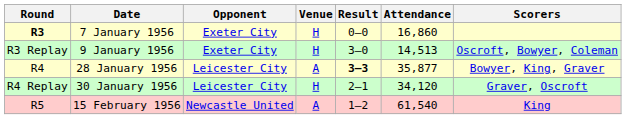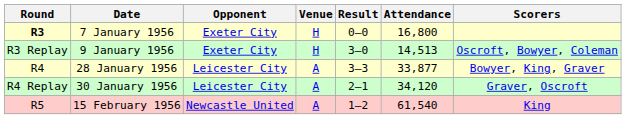 <table class="wikitable" style="font-size:100%; text-align:center">
 <tr>
 <th>Round</th>
 <th>Date</th>
 <th>Opponent</th>
 <th>Venue</th>
 <th>Result</th>
 <th>Attendance</th>
 <th>Scorers</th>
 </tr>
 <tr style="background-color: #FFFFCC;">
 <td><strong>R3</strong></td>
 <td>7 January 1956</td>
 <td><a href='#'>Exeter City</a></td>
 <td><a href='#'>H</a></td>
 <td>0–0</td>
-<td>16,860</td>
+<td>16,800</td>
 <td></td>
 </tr>
 <tr style="background-color: #CCFFCC;">
 <td>R3 Replay</td>
 <td>9 January 1956</td>
 <td><a href='#'>Exeter City</a></td>
 <td><a href='#'>H</a></td>
 <td>3–0</td>
 <td>14,513</td>
 <td><a href='#'>Oscroft</a>, <a href='#'>Bowyer</a>, <a href='#'>Coleman</a></td>
 </tr>
 <tr style="background-color: #FFFFCC;">
 <td>R4</td>
 <td>28 January 1956</td>
 <td><a href='#'>Leicester City</a></td>
 <td><a href='#'>A</a></td>
-<td><strong>3–3</strong></td>
-<td>35,877</td>
+<td>3–3</td>
+<td>33,877</td>
 <td><a href='#'>Bowyer</a>, <a href='#'>King</a>, <a href='#'>Graver</a></td>
 </tr>
 <tr style="background-color: #CCFFCC;">
 <td>R4 Replay</td>
 <td>30 January 1956</td>
 <td><a href='#'>Leicester City</a></td>
-<td><a href='#'>H</a></td>
+<td><a href='#'>A</a></td>
 <td>2–1</td>
 <td>34,120</td>
 <td><a href='#'>Graver</a>, <a href='#'>Oscroft</a></td>
 </tr>
 <tr style="background-color: #FFCCCC;">
 <td>R5</td>
 <td>15 February 1956</td>
 <td><a href='#'>Newcastle United</a></td>
 <td><a href='#'>A</a></td>
 <td>1–2</td>
 <td>61,540</td>
 <td><a href='#'>King</a></td>
 </tr>
 </table>
